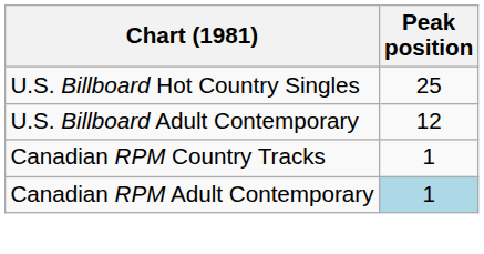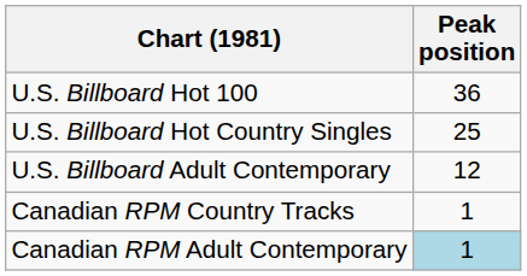 <table class="wikitable sortable">
 <tr>
 <th>Chart (1981)</th>
 <th>Peak<br>position</th>
+</tr>
+<tr>
+<td>U.S. <em>Billboard</em> Hot 100</td>
+<td align="center">36</td>
 </tr>
 <tr>
 <td>U.S. <em>Billboard</em> Hot Country Singles</td>
 <td align="center">25</td>
 </tr>
 <tr>
 <td>U.S. <em>Billboard</em> Adult Contemporary</td>
 <td align="center">12</td>
 </tr>
 <tr>
 <td>Canadian <em>RPM</em> Country Tracks</td>
 <td align="center">1</td>
 </tr>
 <tr>
 <td>Canadian <em>RPM</em> Adult Contemporary</td>
 <td align="center" style="background: lightblue;">1</td>
 </tr>
 </table>
